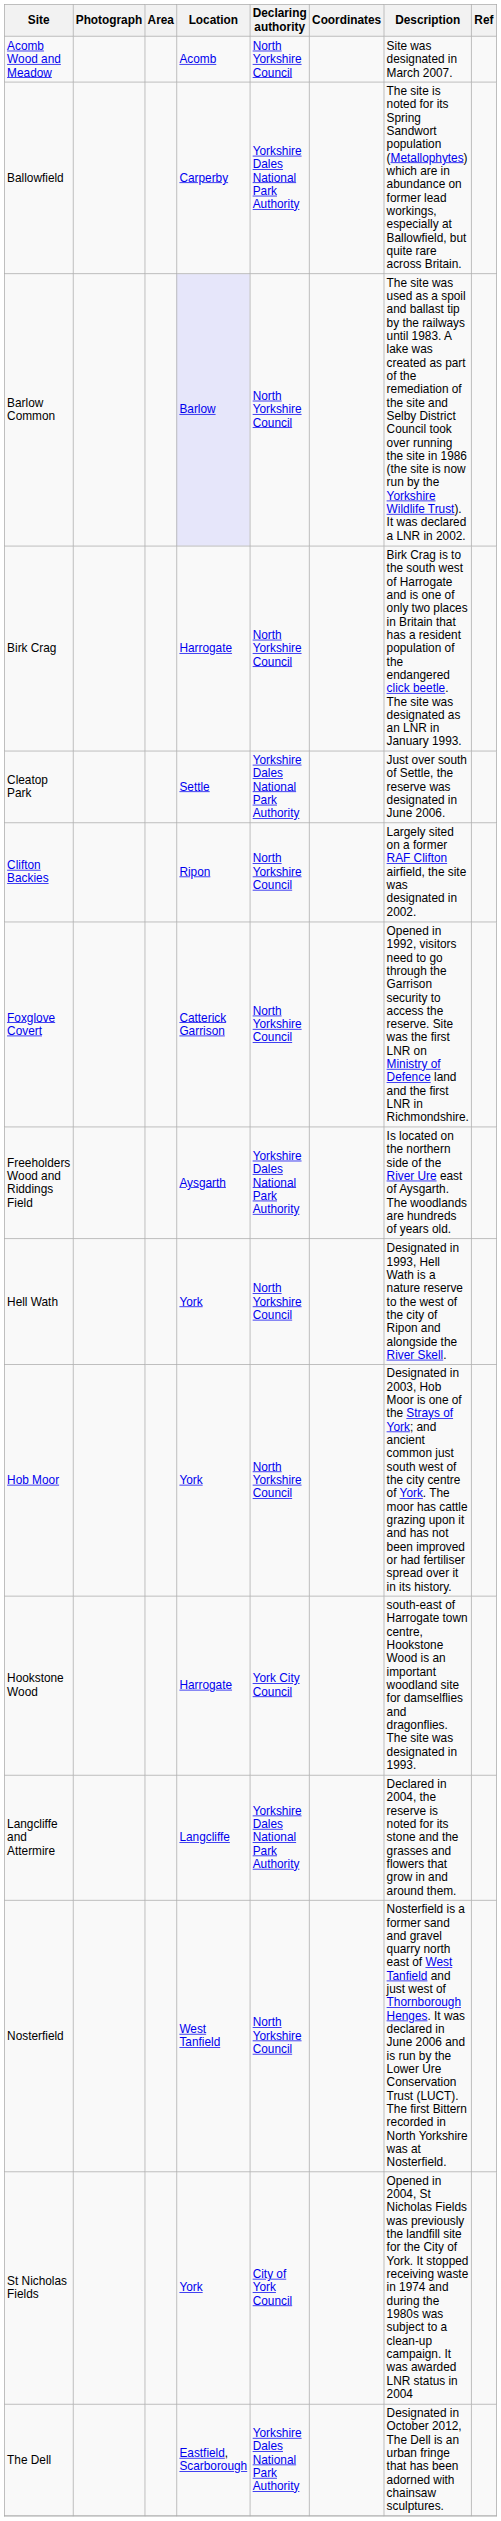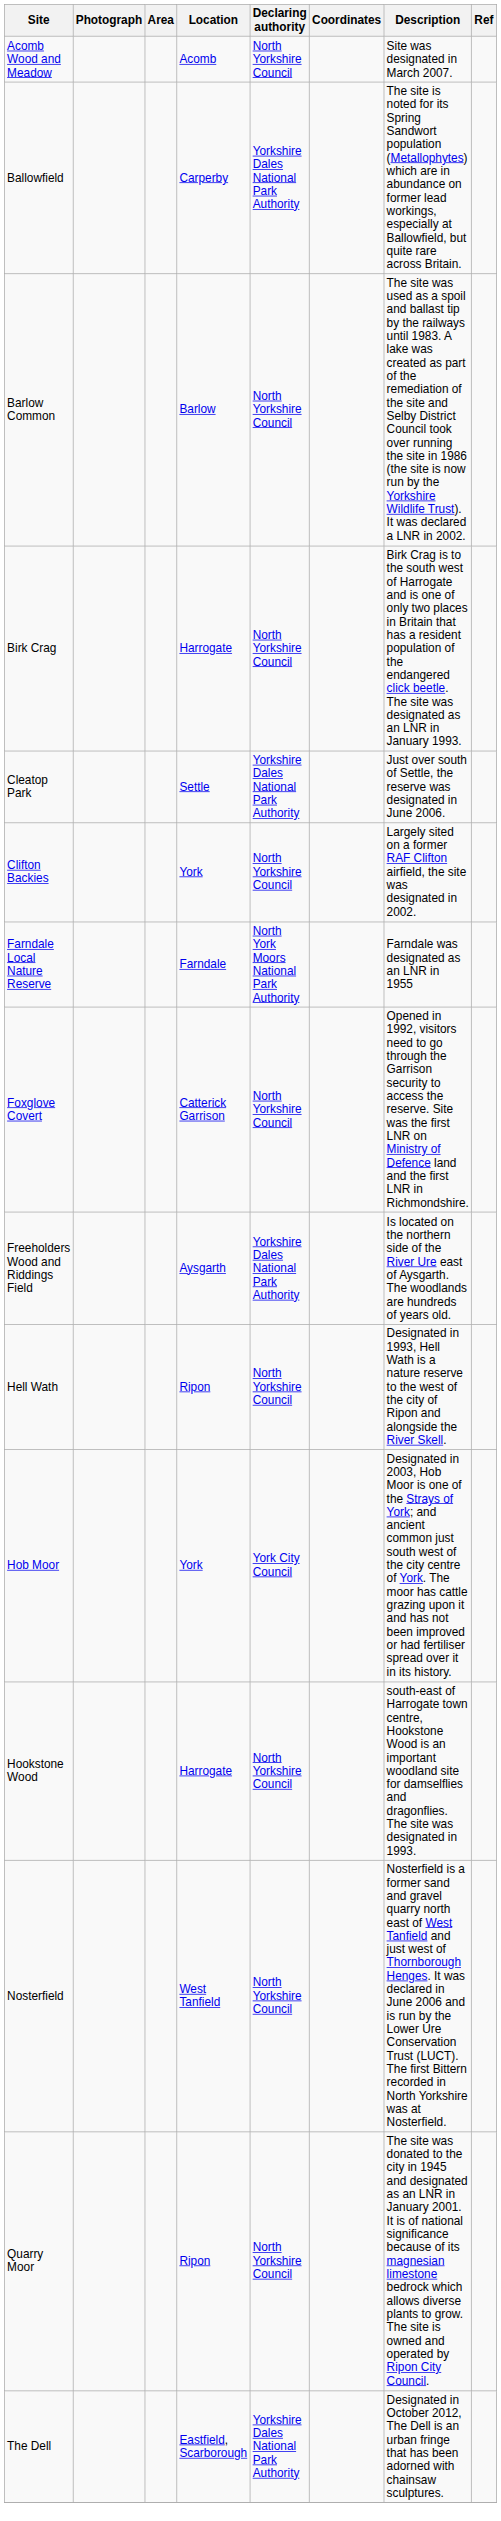 <table class="wikitable">
 <tr>
 <th>Site</th>
 <th>Photograph</th>
 <th>Area</th>
 <th>Location</th>
 <th>Declaring authority</th>
 <th>Coordinates</th>
 <th>Description</th>
 <th>Ref</th>
 </tr>
 <tr>
 <td><a href='#'>Acomb Wood and Meadow</a></td>
 <td></td>
 <td></td>
 <td><a href='#'>Acomb</a></td>
 <td><a href='#'>North Yorkshire Council</a></td>
 <td><small></small></td>
 <td>Site was designated in March 2007.</td>
 <td></td>
 </tr>
 <tr>
 <td>Ballowfield</td>
 <td></td>
 <td></td>
 <td><a href='#'>Carperby</a></td>
 <td><a href='#'>Yorkshire Dales National Park Authority</a></td>
 <td><small></small></td>
 <td>The site is noted for its Spring Sandwort population (<a href='#'>Metallophytes</a>) which are in abundance on former lead workings, especially at Ballowfield, but quite rare across Britain.</td>
 <td></td>
 </tr>
 <tr>
 <td>Barlow Common</td>
 <td></td>
 <td></td>
-<td style="background: lavender;"><a href='#'>Barlow</a></td>
+<td><a href='#'>Barlow</a></td>
 <td><a href='#'>North Yorkshire Council</a></td>
 <td><small></small></td>
 <td>The site was used as a spoil and ballast tip by the railways until 1983. A lake was created as part of the remediation of the site and Selby District Council took over running the site in 1986 (the site is now run by the <a href='#'>Yorkshire Wildlife Trust</a>). It was declared a LNR in 2002.</td>
 <td></td>
 </tr>
 <tr>
 <td>Birk Crag</td>
 <td></td>
 <td></td>
 <td><a href='#'>Harrogate</a></td>
 <td><a href='#'>North Yorkshire Council</a></td>
 <td><small></small></td>
 <td>Birk Crag is  to the south west of Harrogate and is one of only two places in Britain that has a resident population of the endangered <a href='#'>click beetle</a>. The site was designated as an LNR in January 1993.</td>
 <td></td>
 </tr>
 <tr>
 <td>Cleatop Park</td>
 <td></td>
 <td></td>
 <td><a href='#'>Settle</a></td>
 <td><a href='#'>Yorkshire Dales National Park Authority</a></td>
 <td><small></small></td>
 <td>Just over  south of Settle, the reserve was designated in June 2006.</td>
 <td></td>
 </tr>
 <tr>
 <td><a href='#'>Clifton Backies</a></td>
 <td></td>
 <td></td>
-<td><a href='#'>Ripon</a></td>
+<td><a href='#'>York</a></td>
 <td><a href='#'>North Yorkshire Council</a></td>
 <td><small></small></td>
 <td>Largely sited on a former <a href='#'>RAF Clifton</a> airfield, the site was designated in 2002.</td>
+<td></td>
+</tr>
+<tr>
+<td><a href='#'>Farndale Local Nature Reserve</a></td>
+<td></td>
+<td></td>
+<td><a href='#'>Farndale</a></td>
+<td><a href='#'>North York Moors National Park Authority</a></td>
+<td><small></small></td>
+<td>Farndale was designated as an LNR in 1955</td>
 <td></td>
 </tr>
 <tr>
 <td><a href='#'>Foxglove Covert</a></td>
 <td></td>
 <td></td>
 <td><a href='#'>Catterick Garrison</a></td>
 <td><a href='#'>North Yorkshire Council</a></td>
 <td><small></small></td>
 <td>Opened in 1992, visitors need to go through the Garrison security to access the reserve. Site was the first LNR on <a href='#'>Ministry of Defence</a> land and the first LNR in Richmondshire.</td>
 <td></td>
 </tr>
 <tr>
 <td>Freeholders Wood and Riddings Field</td>
 <td></td>
 <td></td>
 <td><a href='#'>Aysgarth</a></td>
 <td><a href='#'>Yorkshire Dales National Park Authority</a></td>
 <td><small></small></td>
 <td>Is located on the northern side of the <a href='#'>River Ure</a> east of Aysgarth. The woodlands are hundreds of years old.</td>
 <td></td>
 </tr>
 <tr>
 <td>Hell Wath</td>
 <td></td>
 <td></td>
-<td><a href='#'>York</a></td>
+<td><a href='#'>Ripon</a></td>
 <td><a href='#'>North Yorkshire Council</a></td>
 <td><small></small></td>
 <td>Designated in 1993, Hell Wath is a nature reserve to the west of the city of Ripon and alongside the <a href='#'>River Skell</a>.</td>
 <td></td>
 </tr>
 <tr>
 <td><a href='#'>Hob Moor</a></td>
 <td></td>
 <td></td>
 <td><a href='#'>York</a></td>
-<td><a href='#'>North Yorkshire Council</a></td>
+<td><a href='#'>York City Council</a></td>
 <td><small></small></td>
 <td>Designated in 2003, Hob Moor is one of the <a href='#'>Strays of York</a>; and ancient common just south west of the city centre of <a href='#'>York</a>. The moor has cattle grazing upon it and has not been improved or had fertiliser spread over it in its history.</td>
 <td></td>
 </tr>
 <tr>
 <td>Hookstone Wood</td>
 <td></td>
 <td></td>
 <td><a href='#'>Harrogate</a></td>
-<td><a href='#'>York City Council</a></td>
+<td><a href='#'>North Yorkshire Council</a></td>
 <td><small></small></td>
 <td> south-east of Harrogate town centre, Hookstone Wood is an important woodland site for damselflies and dragonflies. The site was designated in 1993.</td>
-<td></td>
-</tr>
-<tr>
-<td>Langcliffe and Attermire</td>
-<td></td>
-<td></td>
-<td><a href='#'>Langcliffe</a></td>
-<td><a href='#'>Yorkshire Dales National Park Authority</a></td>
-<td><small></small></td>
-<td>Declared in 2004, the reserve is noted for its stone and the grasses and flowers that grow in and around them.</td>
 <td></td>
 </tr>
 <tr>
 <td>Nosterfield</td>
 <td></td>
 <td></td>
 <td><a href='#'>West Tanfield</a></td>
 <td><a href='#'>North Yorkshire Council</a></td>
 <td><small></small></td>
 <td>Nosterfield is a former sand and gravel quarry north east of <a href='#'>West Tanfield</a> and just west of <a href='#'>Thornborough Henges</a>. It was declared in June 2006 and is run by the Lower Ure Conservation Trust (LUCT). The first Bittern recorded in North Yorkshire was at Nosterfield.</td>
 <td></td>
 </tr>
 <tr>
-<td>St Nicholas Fields</td>
+<td>Quarry Moor</td>
 <td></td>
 <td></td>
-<td><a href='#'>York</a></td>
-<td><a href='#'>City of York Council</a></td>
+<td><a href='#'>Ripon</a></td>
+<td><a href='#'>North Yorkshire Council</a></td>
 <td><small></small></td>
-<td>Opened in 2004, St Nicholas Fields was previously the landfill site for the City of York. It stopped receiving waste in 1974 and during the 1980s was subject to a clean-up campaign. It was awarded LNR status in 2004</td>
+<td>The site was donated to the city in 1945 and designated as an LNR in January 2001. It is of national significance because of its <a href='#'>magnesian limestone</a> bedrock which allows diverse plants to grow. The site is owned and operated by <a href='#'>Ripon City Council</a>.</td>
 <td></td>
 </tr>
 <tr>
 <td>The Dell</td>
 <td></td>
 <td></td>
 <td><a href='#'>Eastfield</a>, <a href='#'>Scarborough</a></td>
 <td><a href='#'>Yorkshire Dales National Park Authority</a></td>
 <td><small></small></td>
 <td>Designated in October 2012, The Dell is an urban fringe that has been adorned with chainsaw sculptures.</td>
 <td></td>
 </tr>
 <tr>
 </tr>
 </table>
